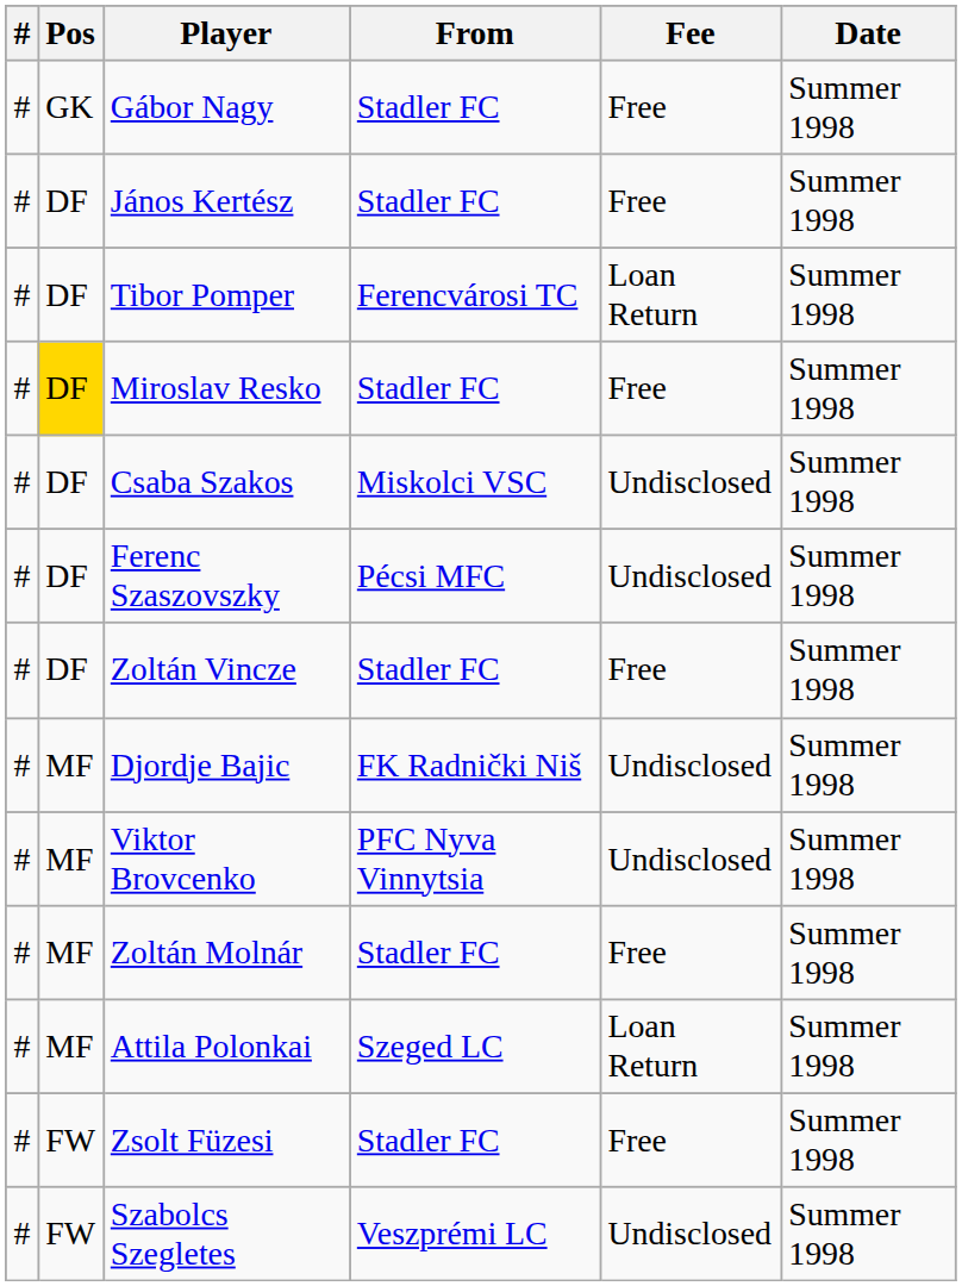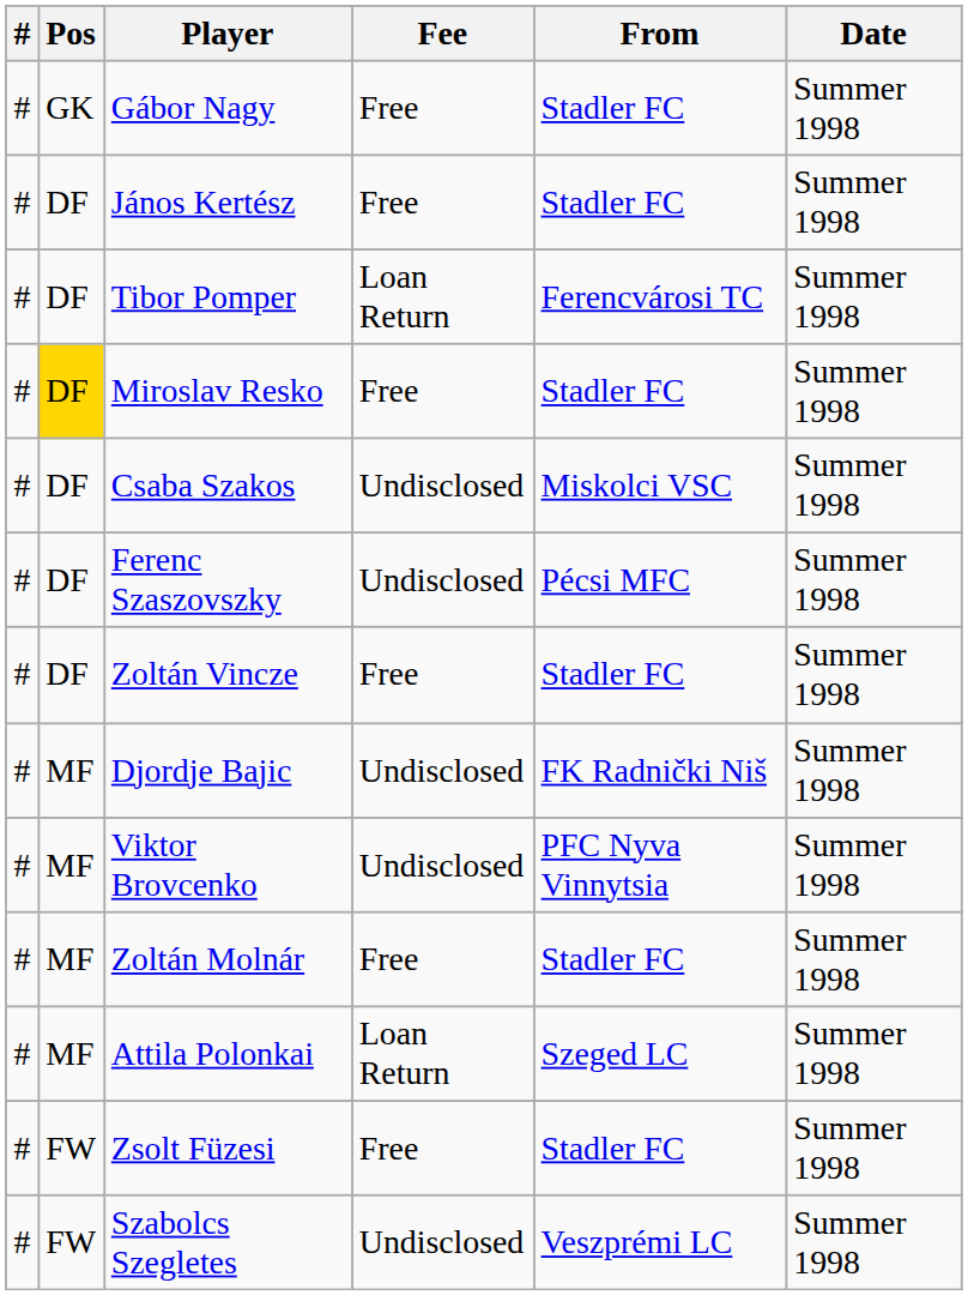 <table width=70% class="wikitable" style="text-align:center; font-size:95%; text-align:left">
 <tr>
 <th><strong>#</strong></th>
 <th><strong>Pos</strong></th>
 <th><strong>Player</strong></th>
+<th><strong>Fee</strong></th>
 <th><strong>From</strong></th>
-<th><strong>Fee</strong></th>
 <th>Date</th>
 </tr>
 <tr --->
 <td>#</td>
 <td>GK</td>
 <td> <a href='#'>Gábor Nagy</a></td>
+<td>Free</td>
 <td><a href='#'>Stadler FC</a></td>
-<td>Free</td>
 <td>Summer 1998</td>
 </tr>
 <tr --->
 <td>#</td>
 <td>DF</td>
 <td> <a href='#'>János Kertész</a></td>
+<td>Free</td>
 <td><a href='#'>Stadler FC</a></td>
-<td>Free</td>
 <td>Summer 1998</td>
 </tr>
 <tr --->
 <td>#</td>
 <td>DF</td>
 <td> <a href='#'>Tibor Pomper</a></td>
+<td>Loan Return</td>
 <td><a href='#'>Ferencvárosi TC</a></td>
-<td>Loan Return</td>
 <td>Summer 1998</td>
 </tr>
 <tr --->
 <td>#</td>
 <td style="background: gold;">DF</td>
 <td> <a href='#'>Miroslav Resko</a></td>
+<td>Free</td>
 <td><a href='#'>Stadler FC</a></td>
-<td>Free</td>
 <td>Summer 1998</td>
 </tr>
 <tr --->
 <td>#</td>
 <td>DF</td>
 <td> <a href='#'>Csaba Szakos</a></td>
+<td>Undisclosed</td>
 <td><a href='#'>Miskolci VSC</a></td>
-<td>Undisclosed</td>
 <td>Summer 1998</td>
 </tr>
 <tr --->
 <td>#</td>
 <td>DF</td>
 <td> <a href='#'>Ferenc Szaszovszky</a></td>
+<td>Undisclosed</td>
 <td><a href='#'>Pécsi MFC</a></td>
-<td>Undisclosed</td>
 <td>Summer 1998</td>
 </tr>
 <tr --->
 <td>#</td>
 <td>DF</td>
 <td> <a href='#'>Zoltán Vincze</a></td>
+<td>Free</td>
 <td><a href='#'>Stadler FC</a></td>
-<td>Free</td>
 <td>Summer 1998</td>
 </tr>
 <tr --->
 <td>#</td>
 <td>MF</td>
 <td> <a href='#'>Djordje Bajic</a></td>
+<td>Undisclosed</td>
 <td><a href='#'>FK Radnički Niš</a></td>
-<td>Undisclosed</td>
 <td>Summer 1998</td>
 </tr>
 <tr --->
 <td>#</td>
 <td>MF</td>
 <td> <a href='#'>Viktor Brovcenko</a></td>
+<td>Undisclosed</td>
 <td><a href='#'>PFC Nyva Vinnytsia</a></td>
-<td>Undisclosed</td>
 <td>Summer 1998</td>
 </tr>
 <tr --->
 <td>#</td>
 <td>MF</td>
 <td> <a href='#'>Zoltán Molnár</a></td>
+<td>Free</td>
 <td><a href='#'>Stadler FC</a></td>
-<td>Free</td>
 <td>Summer 1998</td>
 </tr>
 <tr --->
 <td>#</td>
 <td>MF</td>
 <td> <a href='#'>Attila Polonkai</a></td>
+<td>Loan Return</td>
 <td><a href='#'>Szeged LC</a></td>
-<td>Loan Return</td>
 <td>Summer 1998</td>
 </tr>
 <tr --->
 <td>#</td>
 <td>FW</td>
 <td> <a href='#'>Zsolt Füzesi</a></td>
+<td>Free</td>
 <td><a href='#'>Stadler FC</a></td>
-<td>Free</td>
 <td>Summer 1998</td>
 </tr>
 <tr --->
 <td>#</td>
 <td>FW</td>
 <td> <a href='#'>Szabolcs Szegletes</a></td>
+<td>Undisclosed</td>
 <td><a href='#'>Veszprémi LC</a></td>
-<td>Undisclosed</td>
 <td>Summer 1998</td>
 </tr>
 </table>
